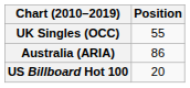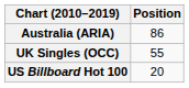 <table class="wikitable sortable plainrowheaders" style="text-align:center">
 <tr>
 <th scope="col">Chart (2010–2019)</th>
 <th scope="col">Position</th>
 </tr>
 <tr>
+<th scope="row">Australia (ARIA)</th>
+<td>86</td>
+</tr>
+<tr>
 <th scope="row">UK Singles (OCC)</th>
 <td>55</td>
-</tr>
-<tr>
-<th scope="row">Australia (ARIA)</th>
-<td>86</td>
 </tr>
 <tr>
 <th scope="row">US <em>Billboard</em> Hot 100</th>
 <td>20</td>
 </tr>
 </table>
